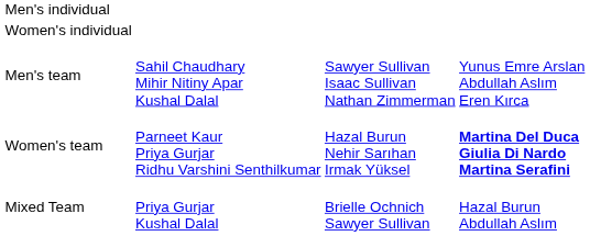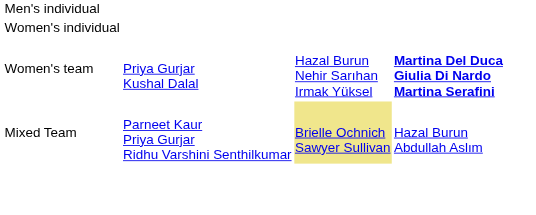 <table>
 <tr>
 <td>Men's individual</td>
 <td></td>
 <td></td>
 <td></td>
 </tr>
 <tr>
 <td>Women's individual</td>
 <td></td>
 <td></td>
 <td></td>
 </tr>
 <tr>
-<td>Men's team</td>
-<td><br><a href='#'>Sahil Chaudhary</a><br><a href='#'>Mihir Nitiny Apar</a><br><a href='#'>Kushal Dalal</a></td>
-<td><br><a href='#'>Sawyer Sullivan</a><br><a href='#'>Isaac Sullivan</a><br><a href='#'>Nathan Zimmerman</a></td>
-<td><br><a href='#'>Yunus Emre Arslan</a><br><a href='#'>Abdullah Aslım</a><br><a href='#'>Eren Kırca</a></td>
-</tr>
-<tr>
 <td>Women's team</td>
-<td><br><a href='#'>Parneet Kaur</a><br><a href='#'>Priya Gurjar</a><br><a href='#'>Ridhu Varshini Senthilkumar</a></td>
+<td><br><a href='#'>Priya Gurjar</a><br><a href='#'>Kushal Dalal</a></td>
 <td><br><a href='#'>Hazal Burun</a><br><a href='#'>Nehir Sarıhan</a><br><a href='#'>Irmak Yüksel</a></td>
 <td><strong><br><a href='#'>Martina Del Duca</a><br><a href='#'>Giulia Di Nardo</a><br><a href='#'>Martina Serafini</a></strong></td>
 </tr>
 <tr>
 <td>Mixed Team</td>
-<td><br><a href='#'>Priya Gurjar</a><br><a href='#'>Kushal Dalal</a></td>
-<td><br><a href='#'>Brielle Ochnich</a><br><a href='#'>Sawyer Sullivan</a></td>
+<td><br><a href='#'>Parneet Kaur</a><br><a href='#'>Priya Gurjar</a><br><a href='#'>Ridhu Varshini Senthilkumar</a></td>
+<td style="background: khaki;"><br><a href='#'>Brielle Ochnich</a><br><a href='#'>Sawyer Sullivan</a></td>
 <td><br><a href='#'>Hazal Burun</a><br><a href='#'>Abdullah Aslım</a></td>
 </tr>
 </table>
